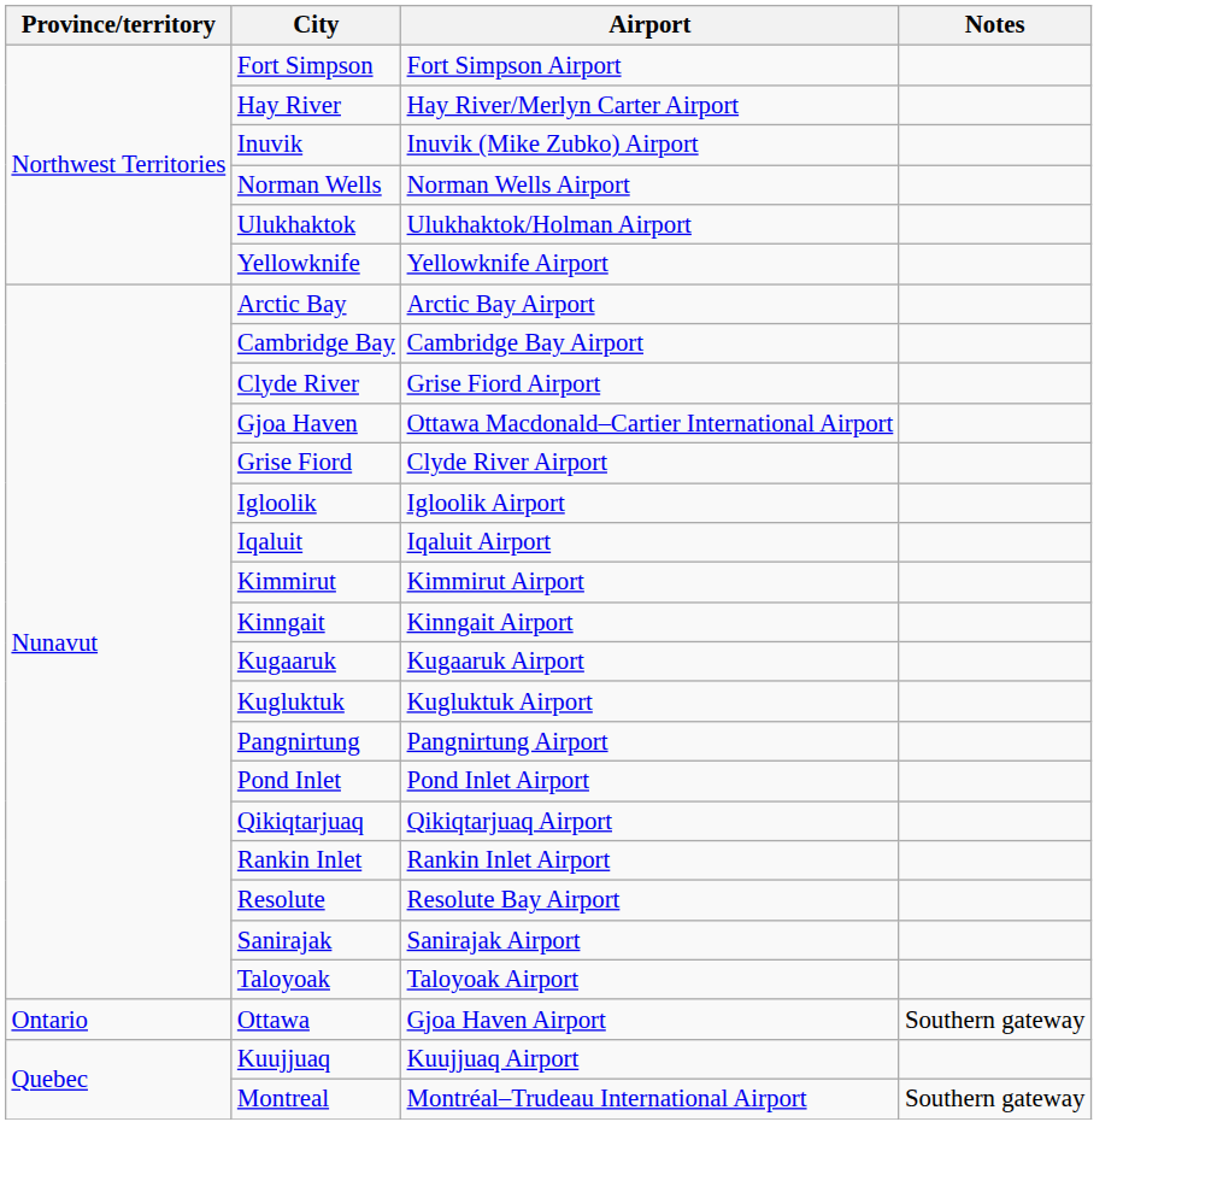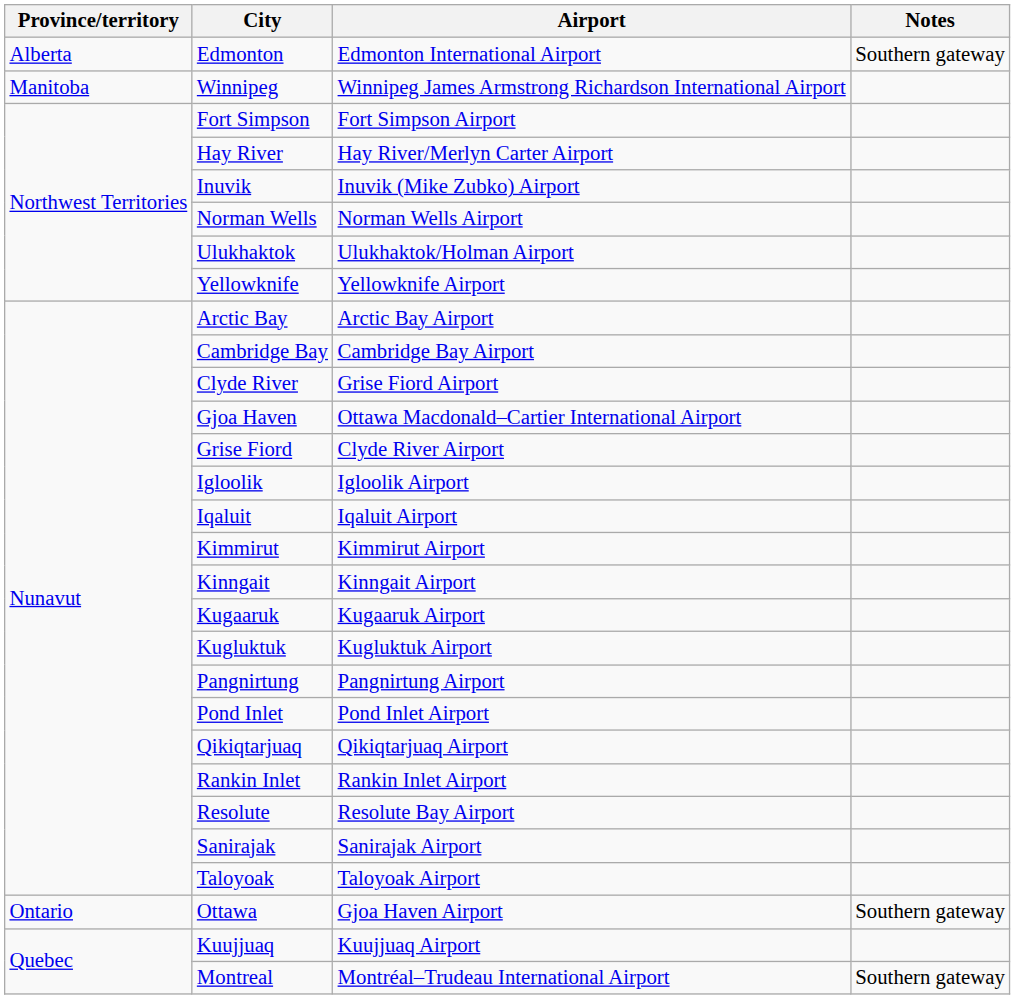 <table class="wikitable">
 <tr>
 <th>Province/territory</th>
 <th>City</th>
 <th>Airport</th>
 <th>Notes</th>
+</tr>
+<tr>
+<td><a href='#'>Alberta</a></td>
+<td><a href='#'>Edmonton</a></td>
+<td><a href='#'>Edmonton International Airport</a></td>
+<td>Southern gateway</td>
+</tr>
+<tr>
+<td><a href='#'>Manitoba</a></td>
+<td><a href='#'>Winnipeg</a></td>
+<td><a href='#'>Winnipeg James Armstrong Richardson International Airport</a></td>
+<td></td>
 </tr>
 <tr>
 <td rowspan="6"><a href='#'>Northwest Territories</a></td>
 <td><a href='#'>Fort Simpson</a></td>
 <td><a href='#'>Fort Simpson Airport</a></td>
 <td></td>
 </tr>
 <tr>
 <td><a href='#'>Hay River</a></td>
 <td><a href='#'>Hay River/Merlyn Carter Airport</a></td>
 <td></td>
 </tr>
 <tr>
 <td><a href='#'>Inuvik</a></td>
 <td><a href='#'>Inuvik (Mike Zubko) Airport</a></td>
 <td></td>
 </tr>
 <tr>
 <td><a href='#'>Norman Wells</a></td>
 <td><a href='#'>Norman Wells Airport</a></td>
 <td></td>
 </tr>
 <tr>
 <td><a href='#'>Ulukhaktok</a></td>
 <td><a href='#'>Ulukhaktok/Holman Airport</a></td>
 <td></td>
 </tr>
 <tr>
 <td><a href='#'>Yellowknife</a></td>
 <td><a href='#'>Yellowknife Airport</a></td>
 <td></td>
 </tr>
 <tr>
 <td rowspan="18"><a href='#'>Nunavut</a></td>
 <td><a href='#'>Arctic Bay</a></td>
 <td><a href='#'>Arctic Bay Airport</a></td>
 <td></td>
 </tr>
 <tr>
 <td><a href='#'>Cambridge Bay</a></td>
 <td><a href='#'>Cambridge Bay Airport</a></td>
 <td></td>
 </tr>
 <tr>
 <td><a href='#'>Clyde River</a></td>
 <td><a href='#'>Grise Fiord Airport</a></td>
 <td></td>
 </tr>
 <tr>
 <td><a href='#'>Gjoa Haven</a></td>
 <td><a href='#'>Ottawa Macdonald–Cartier International Airport</a></td>
 <td></td>
 </tr>
 <tr>
 <td><a href='#'>Grise Fiord</a></td>
 <td><a href='#'>Clyde River Airport</a></td>
 <td></td>
 </tr>
 <tr>
 <td><a href='#'>Igloolik</a></td>
 <td><a href='#'>Igloolik Airport</a></td>
 <td></td>
 </tr>
 <tr>
 <td><a href='#'>Iqaluit</a></td>
 <td><a href='#'>Iqaluit Airport</a></td>
 <td></td>
 </tr>
 <tr>
 <td><a href='#'>Kimmirut</a></td>
 <td><a href='#'>Kimmirut Airport</a></td>
 <td></td>
 </tr>
 <tr>
 <td><a href='#'>Kinngait</a></td>
 <td><a href='#'>Kinngait Airport</a></td>
 <td></td>
 </tr>
 <tr>
 <td><a href='#'>Kugaaruk</a></td>
 <td><a href='#'>Kugaaruk Airport</a></td>
 <td></td>
 </tr>
 <tr>
 <td><a href='#'>Kugluktuk</a></td>
 <td><a href='#'>Kugluktuk Airport</a></td>
 <td></td>
 </tr>
 <tr>
 <td><a href='#'>Pangnirtung</a></td>
 <td><a href='#'>Pangnirtung Airport</a></td>
 <td></td>
 </tr>
 <tr>
 <td><a href='#'>Pond Inlet</a></td>
 <td><a href='#'>Pond Inlet Airport</a></td>
 <td></td>
 </tr>
 <tr>
 <td><a href='#'>Qikiqtarjuaq</a></td>
 <td><a href='#'>Qikiqtarjuaq Airport</a></td>
 <td></td>
 </tr>
 <tr>
 <td><a href='#'>Rankin Inlet</a></td>
 <td><a href='#'>Rankin Inlet Airport</a></td>
 <td></td>
 </tr>
 <tr>
 <td><a href='#'>Resolute</a></td>
 <td><a href='#'>Resolute Bay Airport</a></td>
 <td></td>
 </tr>
 <tr>
 <td><a href='#'>Sanirajak</a></td>
 <td><a href='#'>Sanirajak Airport</a></td>
 <td></td>
 </tr>
 <tr>
 <td><a href='#'>Taloyoak</a></td>
 <td><a href='#'>Taloyoak Airport</a></td>
 <td></td>
 </tr>
 <tr>
 <td><a href='#'>Ontario</a></td>
 <td><a href='#'>Ottawa</a></td>
 <td><a href='#'>Gjoa Haven Airport</a></td>
 <td>Southern gateway</td>
 </tr>
 <tr>
 <td rowspan="2"><a href='#'>Quebec</a></td>
 <td><a href='#'>Kuujjuaq</a></td>
 <td><a href='#'>Kuujjuaq Airport</a></td>
 <td></td>
 </tr>
 <tr>
 <td><a href='#'>Montreal</a></td>
 <td><a href='#'>Montréal–Trudeau International Airport</a></td>
 <td>Southern gateway</td>
 </tr>
 </table>
